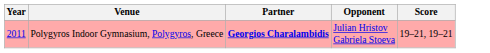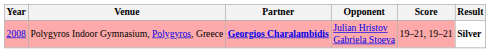 <table class="sortable wikitable" style="font-size: 90%;">
 <tr>
 <th>Year</th>
 <th>Venue</th>
 <th>Partner</th>
 <th>Opponent</th>
 <th>Score</th>
+<th>Result</th>
 </tr>
 <tr style="background:#FFAAAA">
-<td align="center"><a href='#'>2011</a></td>
+<td align="center"><a href='#'>2008</a></td>
 <td align="left">Polygyros Indoor Gymnasium, <a href='#'>Polygyros</a>, Greece</td>
 <td align="left"><strong> <a href='#'>Georgios Charalambidis</a></strong></td>
 <td align="left"> <a href='#'>Julian Hristov</a><br> <a href='#'>Gabriela Stoeva</a></td>
 <td align="left">19–21, 19–21</td>
+<td style="text-align:left; background:white"> <strong>Silver</strong></td>
 </tr>
 </table>
